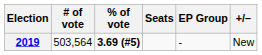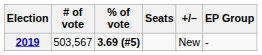 <table class="wikitable">
 <tr>
 <th>Election</th>
 <th># of<br>vote</th>
 <th>% of<br>vote</th>
 <th>Seats</th>
+<th>+/–</th>
 <th>EP Group</th>
-<th>+/–</th>
 </tr>
 <tr>
 <th><a href='#'>2019</a></th>
-<td>503,564</td>
+<td>503,567</td>
 <td><strong>3.69 (#5)</strong></td>
 <td></td>
+<td>New</td>
 <td>-</td>
-<td>New</td>
 </tr>
 </table>
